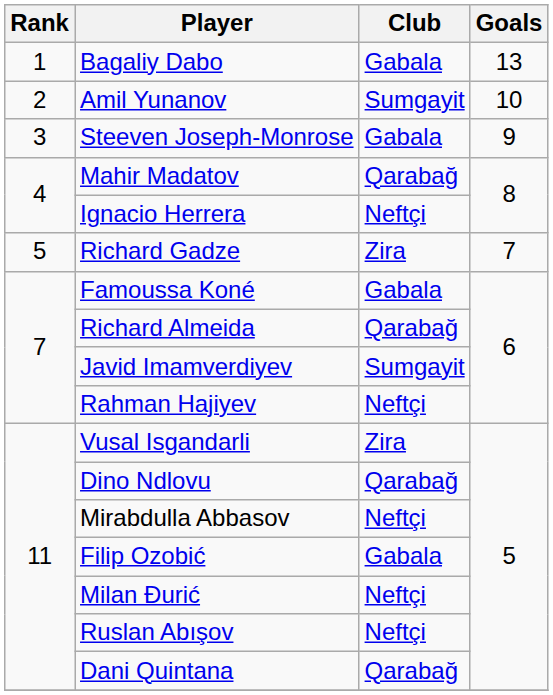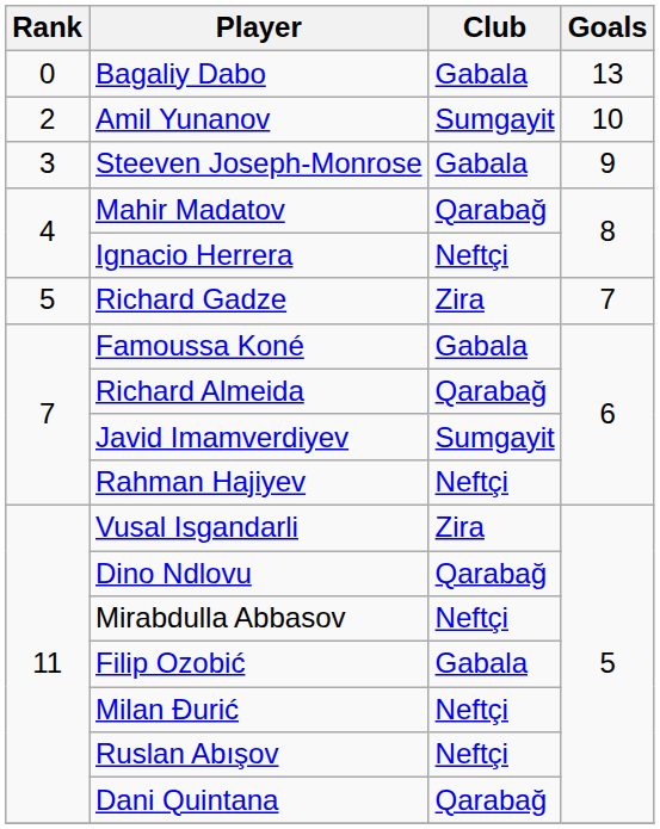 <table class="wikitable" style="text-align:center">
 <tr>
 <th>Rank</th>
 <th>Player</th>
 <th>Club</th>
 <th>Goals</th>
 </tr>
 <tr>
-<td rowspan=1>1</td>
+<td rowspan=1>0</td>
 <td align="left"> <a href='#'>Bagaliy Dabo</a></td>
 <td align="left"><a href='#'>Gabala</a></td>
 <td rowspan=1>13</td>
 </tr>
 <tr>
 <td rowspan=1>2</td>
 <td align="left"> <a href='#'>Amil Yunanov</a></td>
 <td align="left"><a href='#'>Sumgayit</a></td>
 <td rowspan=1>10</td>
 </tr>
 <tr>
 <td rowspan=1>3</td>
 <td align="left"> <a href='#'>Steeven Joseph-Monrose</a></td>
 <td align="left"><a href='#'>Gabala</a></td>
 <td rowspan=1>9</td>
 </tr>
 <tr>
 <td rowspan=2>4</td>
 <td align="left"> <a href='#'>Mahir Madatov</a></td>
 <td align="left"><a href='#'>Qarabağ</a></td>
 <td rowspan=2>8</td>
 </tr>
 <tr>
 <td align="left"> <a href='#'>Ignacio Herrera</a></td>
 <td align="left"><a href='#'>Neftçi</a></td>
 </tr>
 <tr>
 <td rowspan=1>5</td>
 <td align="left"> <a href='#'>Richard Gadze</a></td>
 <td align="left"><a href='#'>Zira</a></td>
 <td rowspan=1>7</td>
 </tr>
 <tr>
 <td rowspan=4>7</td>
 <td align="left"> <a href='#'>Famoussa Koné</a></td>
 <td align="left"><a href='#'>Gabala</a></td>
 <td rowspan=4>6</td>
 </tr>
 <tr>
 <td align="left"> <a href='#'>Richard Almeida</a></td>
 <td align="left"><a href='#'>Qarabağ</a></td>
 </tr>
 <tr>
 <td align="left"> <a href='#'>Javid Imamverdiyev</a></td>
 <td align="left"><a href='#'>Sumgayit</a></td>
 </tr>
 <tr>
 <td align="left"> <a href='#'>Rahman Hajiyev</a></td>
 <td align="left"><a href='#'>Neftçi</a></td>
 </tr>
 <tr>
 <td rowspan=7>11</td>
 <td align="left"> <a href='#'>Vusal Isgandarli</a></td>
 <td align="left"><a href='#'>Zira</a></td>
 <td rowspan=7>5</td>
 </tr>
 <tr>
 <td align="left"> <a href='#'>Dino Ndlovu</a></td>
 <td align="left"><a href='#'>Qarabağ</a></td>
 </tr>
 <tr>
 <td align="left"> Mirabdulla Abbasov</td>
 <td align="left"><a href='#'>Neftçi</a></td>
 </tr>
 <tr>
 <td align="left"> <a href='#'>Filip Ozobić</a></td>
 <td align="left"><a href='#'>Gabala</a></td>
 </tr>
 <tr>
 <td align="left"> <a href='#'>Milan Đurić</a></td>
 <td align="left"><a href='#'>Neftçi</a></td>
 </tr>
 <tr>
 <td align="left"> <a href='#'>Ruslan Abışov</a></td>
 <td align="left"><a href='#'>Neftçi</a></td>
 </tr>
 <tr>
 <td align="left"> <a href='#'>Dani Quintana</a></td>
 <td align="left"><a href='#'>Qarabağ</a></td>
 </tr>
 <tr>
 </tr>
 </table>
